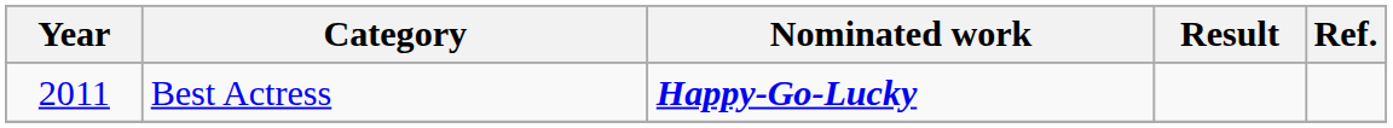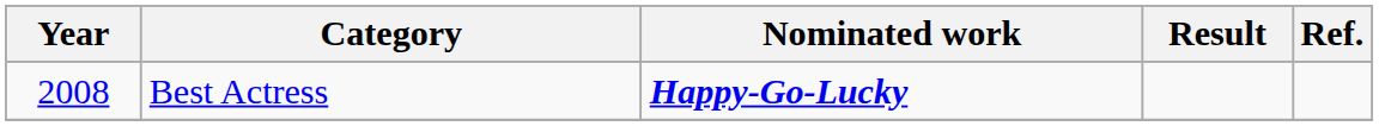 <table class=wikitable>
 <tr>
 <th scope="col" style="width:5em;">Year</th>
 <th scope="col" style="width:26em;">Category</th>
 <th scope="col" style="width:25em;">Nominated work</th>
 <th scope="col" style="width:5em;">Result</th>
 <th>Ref.</th>
 </tr>
 <tr>
-<td align="center"><a href='#'>2011</a></td>
+<td align="center"><a href='#'>2008</a></td>
 <td><a href='#'>Best Actress</a></td>
 <td><strong><em><a href='#'>Happy-Go-Lucky</a></em></strong></td>
 <td></td>
 <td style="text-align:center;"></td>
 </tr>
 <tr>
 </tr>
 </table>
